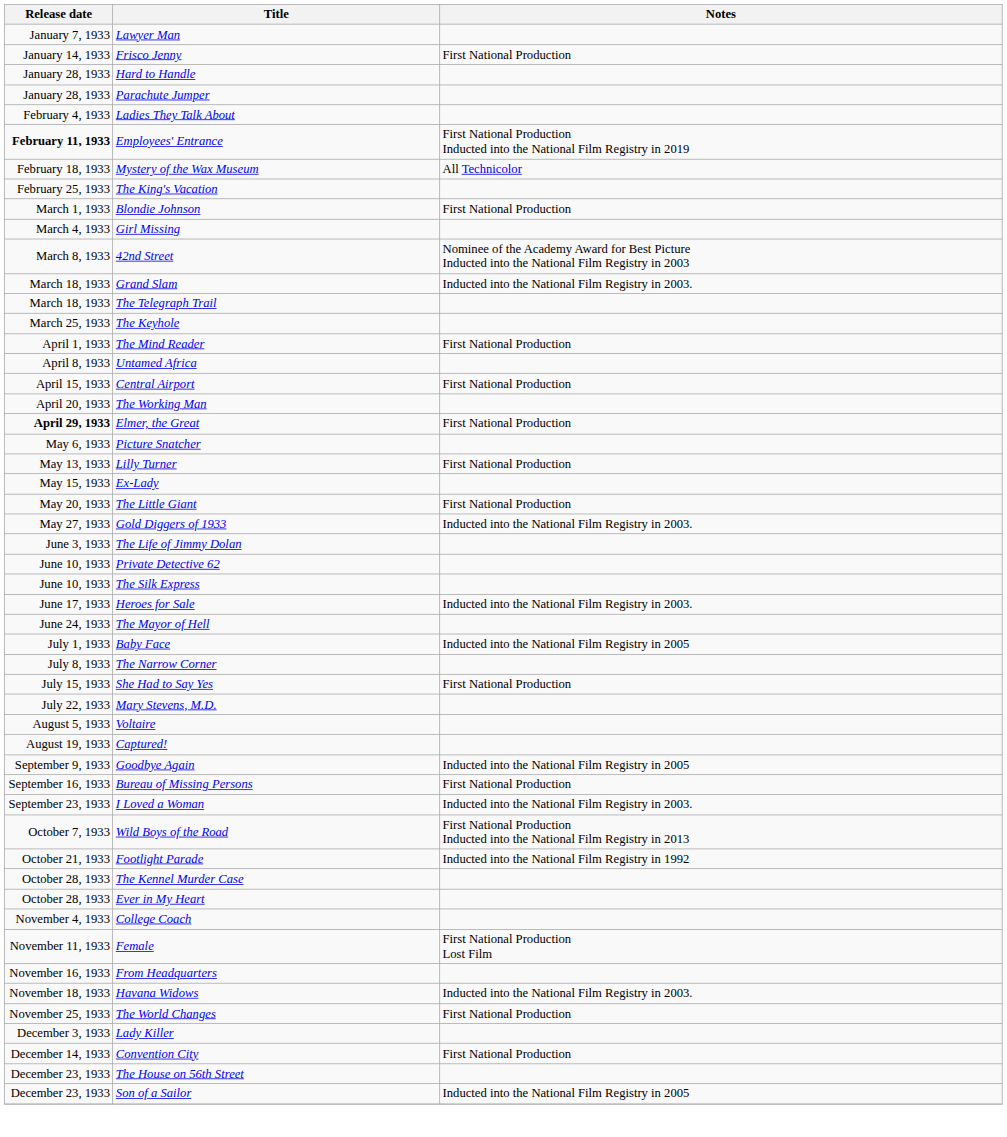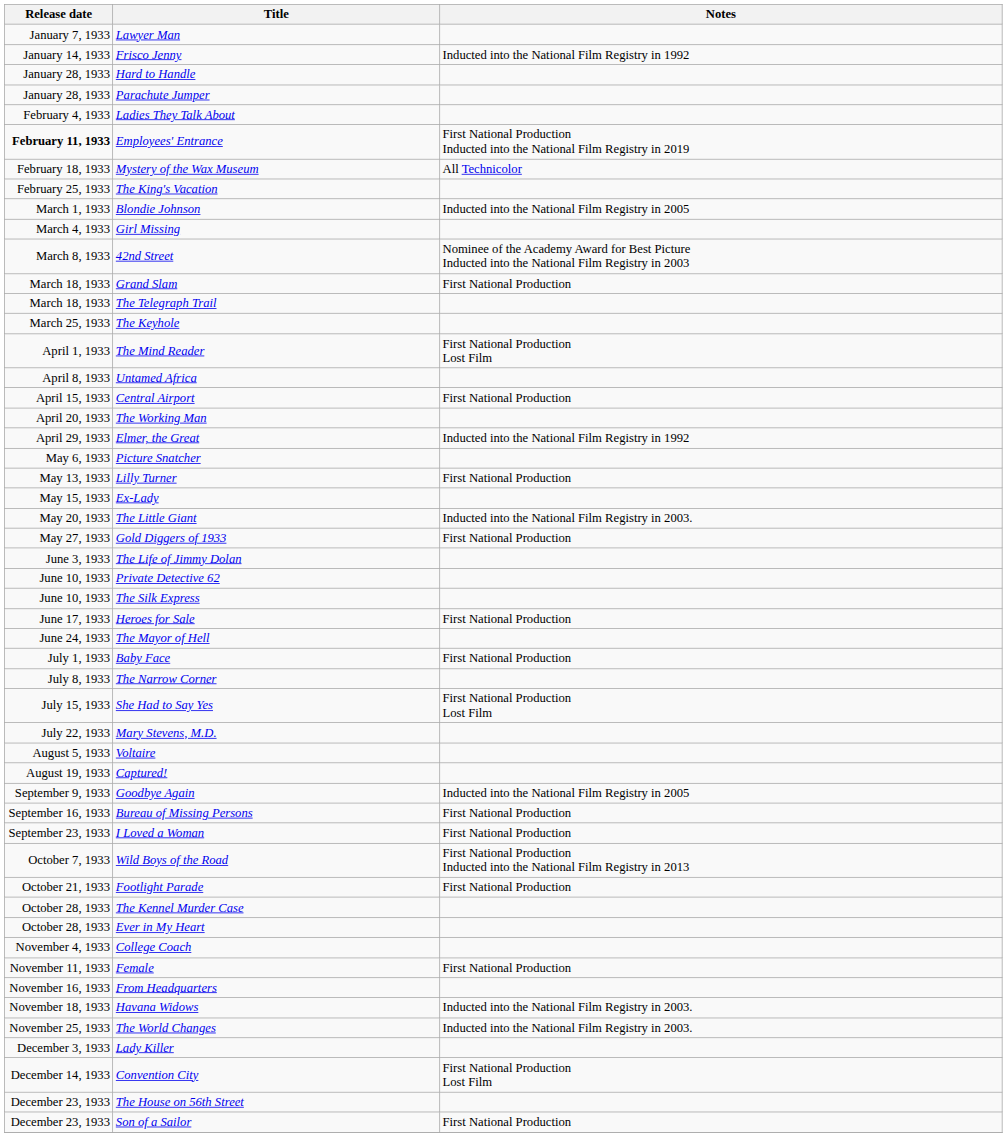 <table class="wikitable sortable" style="width:100%;">
 <tr>
 <th scope="col" style="width:130px;">Release date</th>
 <th>Title</th>
 <th>Notes</th>
 </tr>
 <tr>
 <td style="text-align:right;">January 7, 1933</td>
 <td><em><a href='#'>Lawyer Man</a></em></td>
 <td></td>
 </tr>
 <tr>
 <td style="text-align:right;">January 14, 1933</td>
 <td><em><a href='#'>Frisco Jenny</a></em></td>
-<td>First National Production</td>
+<td>Inducted into the National Film Registry in 1992</td>
 </tr>
 <tr>
 <td style="text-align:right;">January 28, 1933</td>
 <td><em><a href='#'>Hard to Handle</a></em></td>
 <td></td>
 </tr>
 <tr>
 <td style="text-align:right;">January 28, 1933</td>
 <td><em><a href='#'>Parachute Jumper</a></em></td>
 <td></td>
 </tr>
 <tr>
 <td style="text-align:right;">February 4, 1933</td>
 <td><em><a href='#'>Ladies They Talk About</a></em></td>
 <td></td>
 </tr>
 <tr>
 <td style="text-align:right;"><strong>February 11, 1933</strong></td>
 <td><em><a href='#'>Employees' Entrance</a></em></td>
 <td>First National Production<br>Inducted into the National Film Registry in 2019</td>
 </tr>
 <tr>
 <td style="text-align:right;">February 18, 1933</td>
 <td><em><a href='#'>Mystery of the Wax Museum</a></em></td>
 <td>All <a href='#'>Technicolor</a></td>
 </tr>
 <tr>
 <td style="text-align:right;">February 25, 1933</td>
 <td><em><a href='#'>The King's Vacation</a></em></td>
 <td></td>
 </tr>
 <tr>
 <td style="text-align:right;">March 1, 1933</td>
 <td><em><a href='#'>Blondie Johnson</a></em></td>
-<td>First National Production</td>
+<td>Inducted into the National Film Registry in 2005</td>
 </tr>
 <tr>
 <td style="text-align:right;">March 4, 1933</td>
 <td><em><a href='#'>Girl Missing</a></em></td>
 <td></td>
 </tr>
 <tr>
 <td style="text-align:right;">March 8, 1933</td>
 <td><em><a href='#'>42nd Street</a></em></td>
 <td>Nominee of the Academy Award for Best Picture<br>Inducted into the National Film Registry in 2003</td>
 </tr>
 <tr>
 <td style="text-align:right;">March 18, 1933</td>
 <td><em><a href='#'>Grand Slam</a></em></td>
-<td>Inducted into the National Film Registry in 2003.</td>
+<td>First National Production</td>
 </tr>
 <tr>
 <td style="text-align:right;">March 18, 1933</td>
 <td><em><a href='#'>The Telegraph Trail</a></em></td>
 <td></td>
 </tr>
 <tr>
 <td style="text-align:right;">March 25, 1933</td>
 <td><em><a href='#'>The Keyhole</a></em></td>
 <td></td>
 </tr>
 <tr>
 <td style="text-align:right;">April 1, 1933</td>
 <td><em><a href='#'>The Mind Reader</a></em></td>
-<td>First National Production</td>
+<td>First National Production<br>Lost Film</td>
 </tr>
 <tr>
 <td style="text-align:right;">April 8, 1933</td>
 <td><em><a href='#'>Untamed Africa</a></em></td>
 <td></td>
 </tr>
 <tr>
 <td style="text-align:right;">April 15, 1933</td>
 <td><em><a href='#'>Central Airport</a></em></td>
 <td>First National Production</td>
 </tr>
 <tr>
 <td style="text-align:right;">April 20, 1933</td>
 <td><em><a href='#'>The Working Man</a></em></td>
 <td></td>
 </tr>
 <tr>
-<td style="text-align:right;"><strong>April 29, 1933</strong></td>
+<td style="text-align:right;">April 29, 1933</td>
 <td><em><a href='#'>Elmer, the Great</a></em></td>
-<td>First National Production</td>
+<td>Inducted into the National Film Registry in 1992</td>
 </tr>
 <tr>
 <td style="text-align:right;">May 6, 1933</td>
 <td><em><a href='#'>Picture Snatcher</a></em></td>
 <td></td>
 </tr>
 <tr>
 <td style="text-align:right;">May 13, 1933</td>
 <td><em><a href='#'>Lilly Turner</a></em></td>
 <td>First National Production</td>
 </tr>
 <tr>
 <td style="text-align:right;">May 15, 1933</td>
 <td><em><a href='#'>Ex-Lady</a></em></td>
 <td></td>
 </tr>
 <tr>
 <td style="text-align:right;">May 20, 1933</td>
 <td><em><a href='#'>The Little Giant</a></em></td>
-<td>First National Production</td>
+<td>Inducted into the National Film Registry in 2003.</td>
 </tr>
 <tr>
 <td style="text-align:right;">May 27, 1933</td>
 <td><em><a href='#'>Gold Diggers of 1933</a></em></td>
-<td>Inducted into the National Film Registry in 2003.</td>
+<td>First National Production</td>
 </tr>
 <tr>
 <td style="text-align:right;">June 3, 1933</td>
 <td><em><a href='#'>The Life of Jimmy Dolan</a></em></td>
 <td></td>
 </tr>
 <tr>
 <td style="text-align:right;">June 10, 1933</td>
 <td><em><a href='#'>Private Detective 62</a></em></td>
 <td></td>
 </tr>
 <tr>
 <td style="text-align:right;">June 10, 1933</td>
 <td><em><a href='#'>The Silk Express</a></em></td>
 <td></td>
 </tr>
 <tr>
 <td style="text-align:right;">June 17, 1933</td>
 <td><em><a href='#'>Heroes for Sale</a></em></td>
-<td>Inducted into the National Film Registry in 2003.</td>
+<td>First National Production</td>
 </tr>
 <tr>
 <td style="text-align:right;">June 24, 1933</td>
 <td><em><a href='#'>The Mayor of Hell</a></em></td>
 <td></td>
 </tr>
 <tr>
 <td style="text-align:right;">July 1, 1933</td>
 <td><em><a href='#'>Baby Face</a></em></td>
-<td>Inducted into the National Film Registry in 2005</td>
+<td>First National Production</td>
 </tr>
 <tr>
 <td style="text-align:right;">July 8, 1933</td>
 <td><em><a href='#'>The Narrow Corner</a></em></td>
 <td></td>
 </tr>
 <tr>
 <td style="text-align:right;">July 15, 1933</td>
 <td><em><a href='#'>She Had to Say Yes</a></em></td>
-<td>First National Production</td>
+<td>First National Production<br>Lost Film</td>
 </tr>
 <tr>
 <td style="text-align:right;">July 22, 1933</td>
 <td><em><a href='#'>Mary Stevens, M.D.</a></em></td>
 <td></td>
 </tr>
 <tr>
 <td style="text-align:right;">August 5, 1933</td>
 <td><em><a href='#'>Voltaire</a></em></td>
 <td></td>
 </tr>
 <tr>
 <td style="text-align:right;">August 19, 1933</td>
 <td><em><a href='#'>Captured!</a></em></td>
 <td></td>
 </tr>
 <tr>
 <td style="text-align:right;">September 9, 1933</td>
 <td><em><a href='#'>Goodbye Again</a></em></td>
 <td>Inducted into the National Film Registry in 2005</td>
 </tr>
 <tr>
 <td style="text-align:right;">September 16, 1933</td>
 <td><em><a href='#'>Bureau of Missing Persons</a></em></td>
 <td>First National Production</td>
 </tr>
 <tr>
 <td style="text-align:right;">September 23, 1933</td>
 <td><em><a href='#'>I Loved a Woman</a></em></td>
-<td>Inducted into the National Film Registry in 2003.</td>
+<td>First National Production</td>
 </tr>
 <tr>
 <td style="text-align:right;">October 7, 1933</td>
 <td><em><a href='#'>Wild Boys of the Road</a></em></td>
 <td>First National Production<br>Inducted into the National Film Registry in 2013</td>
 </tr>
 <tr>
 <td style="text-align:right;">October 21, 1933</td>
 <td><em><a href='#'>Footlight Parade</a></em></td>
-<td>Inducted into the National Film Registry in 1992</td>
+<td>First National Production</td>
 </tr>
 <tr>
 <td style="text-align:right;">October 28, 1933</td>
 <td><em><a href='#'>The Kennel Murder Case</a></em></td>
 <td></td>
 </tr>
 <tr>
 <td style="text-align:right;">October 28, 1933</td>
 <td><em><a href='#'>Ever in My Heart</a></em></td>
 <td></td>
 </tr>
 <tr>
 <td style="text-align:right;">November 4, 1933</td>
 <td><em><a href='#'>College Coach</a></em></td>
 <td></td>
 </tr>
 <tr>
 <td style="text-align:right;">November 11, 1933</td>
 <td><em><a href='#'>Female</a></em></td>
-<td>First National Production<br>Lost Film</td>
+<td>First National Production</td>
 </tr>
 <tr>
 <td style="text-align:right;">November 16, 1933</td>
 <td><em><a href='#'>From Headquarters</a></em></td>
 <td></td>
 </tr>
 <tr>
 <td style="text-align:right;">November 18, 1933</td>
 <td><em><a href='#'>Havana Widows</a></em></td>
 <td>Inducted into the National Film Registry in 2003.</td>
 </tr>
 <tr>
 <td style="text-align:right;">November 25, 1933</td>
 <td><em><a href='#'>The World Changes</a></em></td>
-<td>First National Production</td>
+<td>Inducted into the National Film Registry in 2003.</td>
 </tr>
 <tr>
 <td style="text-align:right;">December 3, 1933</td>
 <td><em><a href='#'>Lady Killer</a></em></td>
 <td></td>
 </tr>
 <tr>
 <td style="text-align:right;">December 14, 1933</td>
 <td><em><a href='#'>Convention City</a></em></td>
-<td>First National Production</td>
+<td>First National Production<br>Lost Film</td>
 </tr>
 <tr>
 <td style="text-align:right;">December 23, 1933</td>
 <td><em><a href='#'>The House on 56th Street</a></em></td>
 <td></td>
 </tr>
 <tr>
 <td style="text-align:right;">December 23, 1933</td>
 <td><em><a href='#'>Son of a Sailor</a></em></td>
-<td>Inducted into the National Film Registry in 2005</td>
+<td>First National Production</td>
 </tr>
 <tr>
 </tr>
 </table>
